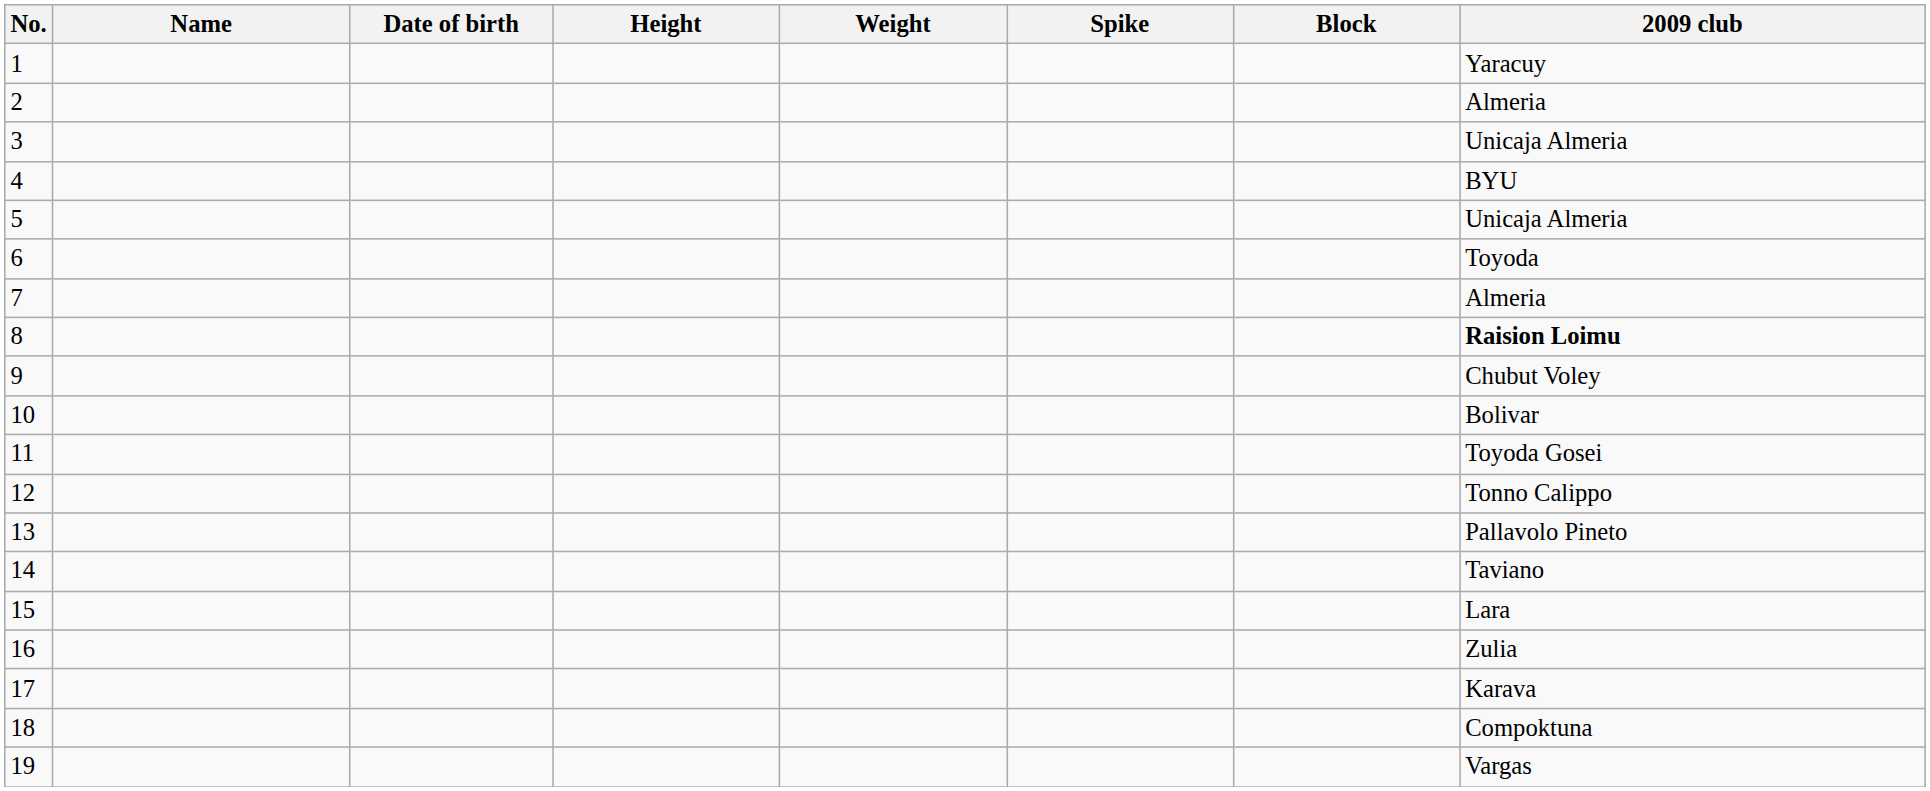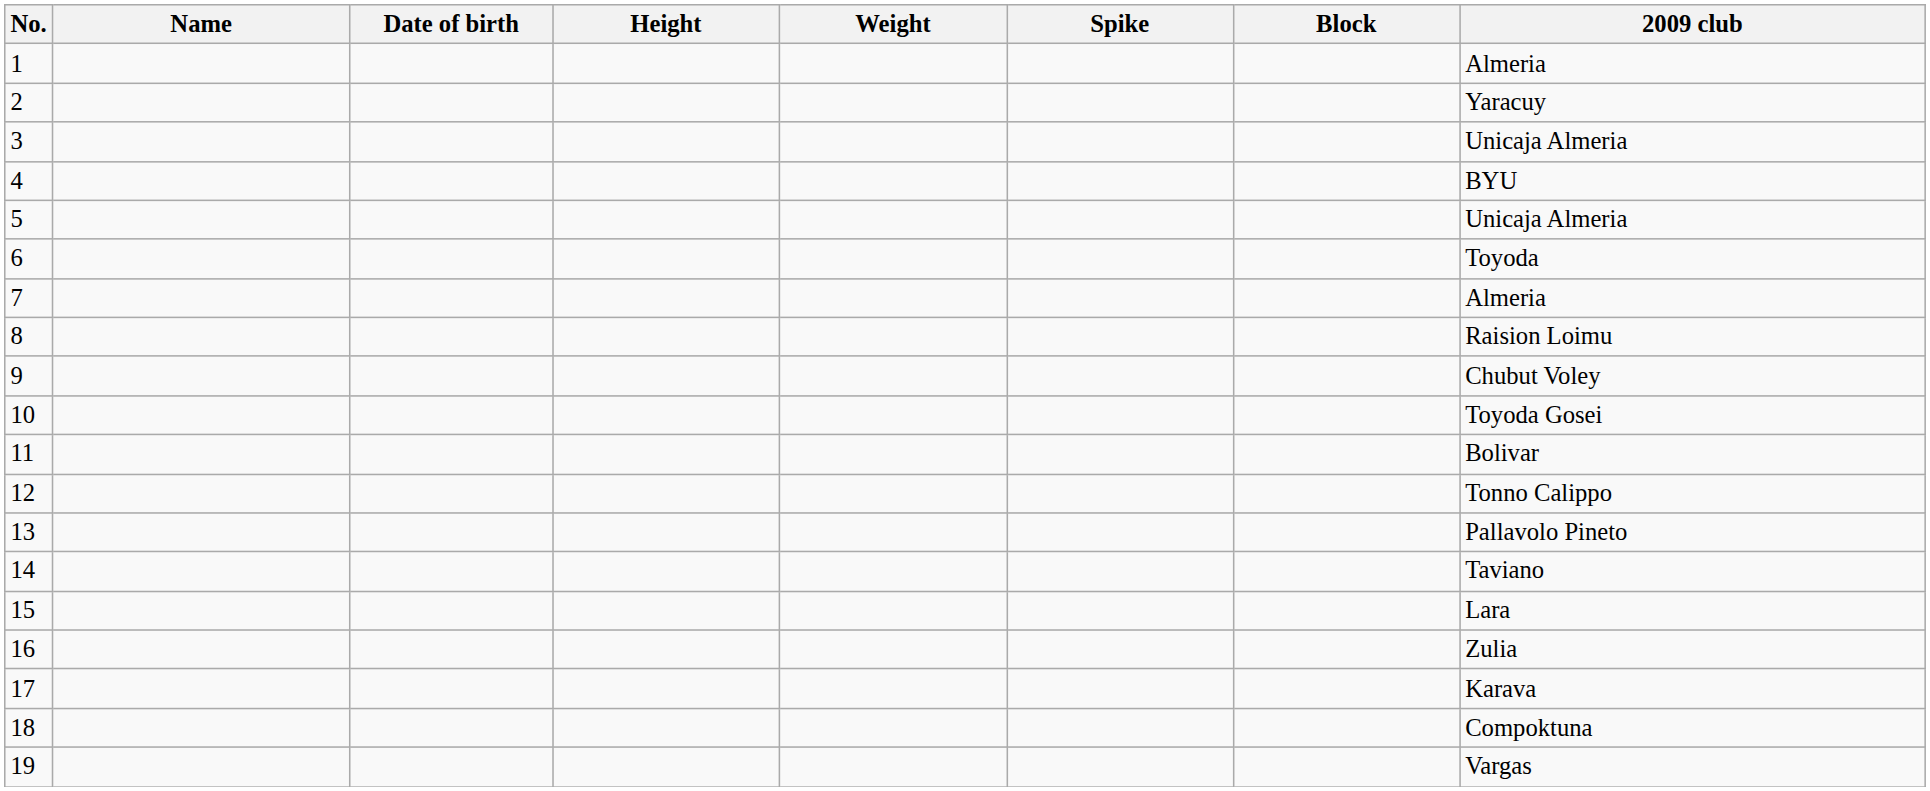 <table class="wikitable sortable" style=font-size:100%; text-align:center;>
 <tr>
 <th>No.</th>
 <th style=width:12em>Name</th>
 <th style=width:8em>Date of birth</th>
 <th style=width:9em>Height</th>
 <th style=width:9em>Weight</th>
 <th style=width:9em>Spike</th>
 <th style=width:9em>Block</th>
 <th style=width:19em>2009 club</th>
 </tr>
 <tr>
 <td>1</td>
 <td align=left></td>
 <td align=right></td>
 <td></td>
 <td></td>
 <td></td>
 <td></td>
-<td align=left>Yaracuy</td>
+<td align=left>Almeria</td>
 </tr>
 <tr>
 <td>2</td>
 <td align=left></td>
 <td align=right></td>
 <td></td>
 <td></td>
 <td></td>
 <td></td>
-<td align=left>Almeria</td>
+<td align=left>Yaracuy</td>
 </tr>
 <tr>
 <td>3</td>
 <td align=left></td>
 <td align=right></td>
 <td></td>
 <td></td>
 <td></td>
 <td></td>
 <td align=left>Unicaja Almeria</td>
 </tr>
 <tr>
 <td>4</td>
 <td align=left></td>
 <td align=right></td>
 <td></td>
 <td></td>
 <td></td>
 <td></td>
 <td align=left>BYU</td>
 </tr>
 <tr>
 <td>5</td>
 <td align=left></td>
 <td align=right></td>
 <td></td>
 <td></td>
 <td></td>
 <td></td>
 <td align=left>Unicaja Almeria</td>
 </tr>
 <tr>
 <td>6</td>
 <td align=left></td>
 <td align=right></td>
 <td></td>
 <td></td>
 <td></td>
 <td></td>
 <td align=left>Toyoda</td>
 </tr>
 <tr>
 <td>7</td>
 <td align=left></td>
 <td align=right></td>
 <td></td>
 <td></td>
 <td></td>
 <td></td>
 <td align=left>Almeria</td>
 </tr>
 <tr>
 <td>8</td>
 <td align=left></td>
 <td align=right></td>
 <td></td>
 <td></td>
 <td></td>
 <td></td>
-<td align=left><strong>Raision Loimu</strong></td>
+<td align=left>Raision Loimu</td>
 </tr>
 <tr>
 <td>9</td>
 <td align=left></td>
 <td align=right></td>
 <td></td>
 <td></td>
 <td></td>
 <td></td>
 <td align=left>Chubut Voley</td>
 </tr>
 <tr>
 <td>10</td>
 <td align=left></td>
 <td align=right></td>
 <td></td>
 <td></td>
 <td></td>
 <td></td>
-<td align=left>Bolivar</td>
+<td align=left>Toyoda Gosei</td>
 </tr>
 <tr>
 <td>11</td>
 <td align=left></td>
 <td align=right></td>
 <td></td>
 <td></td>
 <td></td>
 <td></td>
-<td align=left>Toyoda Gosei</td>
+<td align=left>Bolivar</td>
 </tr>
 <tr>
 <td>12</td>
 <td align=left></td>
 <td align=right></td>
 <td></td>
 <td></td>
 <td></td>
 <td></td>
 <td align=left>Tonno Calippo</td>
 </tr>
 <tr>
 <td>13</td>
 <td align=left></td>
 <td align=right></td>
 <td></td>
 <td></td>
 <td></td>
 <td></td>
 <td align=left>Pallavolo Pineto</td>
 </tr>
 <tr>
 <td>14</td>
 <td align=left></td>
 <td align=right></td>
 <td></td>
 <td></td>
 <td></td>
 <td></td>
 <td align=left>Taviano</td>
 </tr>
 <tr>
 <td>15</td>
 <td align=left></td>
 <td align=right></td>
 <td></td>
 <td></td>
 <td></td>
 <td></td>
 <td align=left>Lara</td>
 </tr>
 <tr>
 <td>16</td>
 <td align=left></td>
 <td align=right></td>
 <td></td>
 <td></td>
 <td></td>
 <td></td>
 <td align=left>Zulia</td>
 </tr>
 <tr>
 <td>17</td>
 <td align=left></td>
 <td align=right></td>
 <td></td>
 <td></td>
 <td></td>
 <td></td>
 <td align=left>Karava</td>
 </tr>
 <tr>
 <td>18</td>
 <td align=left></td>
 <td align=right></td>
 <td></td>
 <td></td>
 <td></td>
 <td></td>
 <td align=left>Compoktuna</td>
 </tr>
 <tr>
 <td>19</td>
 <td align=left></td>
 <td align=right></td>
 <td></td>
 <td></td>
 <td></td>
 <td></td>
 <td align=left>Vargas</td>
 </tr>
 </table>
